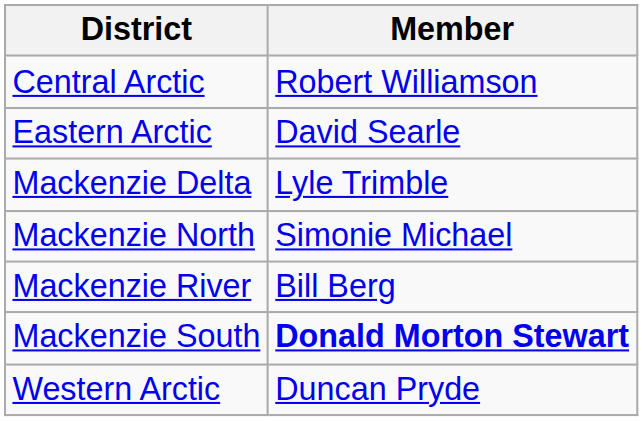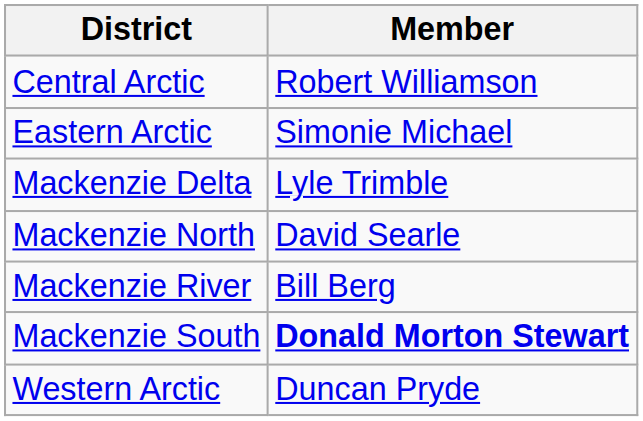 <table class="wikitable">
 <tr>
 <th>District</th>
 <th>Member</th>
 </tr>
 <tr>
 <td><a href='#'>Central Arctic</a></td>
 <td><a href='#'>Robert Williamson</a></td>
 </tr>
 <tr>
 <td><a href='#'>Eastern Arctic</a></td>
-<td><a href='#'>David Searle</a></td>
+<td><a href='#'>Simonie Michael</a></td>
 </tr>
 <tr>
 <td><a href='#'>Mackenzie Delta</a></td>
 <td><a href='#'>Lyle Trimble</a></td>
 </tr>
 <tr>
 <td><a href='#'>Mackenzie North</a></td>
-<td><a href='#'>Simonie Michael</a></td>
+<td><a href='#'>David Searle</a></td>
 </tr>
 <tr>
 <td><a href='#'>Mackenzie River</a></td>
 <td><a href='#'>Bill Berg</a></td>
 </tr>
 <tr>
 <td><a href='#'>Mackenzie South</a></td>
 <td><strong><a href='#'>Donald Morton Stewart</a></strong></td>
 </tr>
 <tr>
 <td><a href='#'>Western Arctic</a></td>
 <td><a href='#'>Duncan Pryde</a></td>
 </tr>
 </table>
